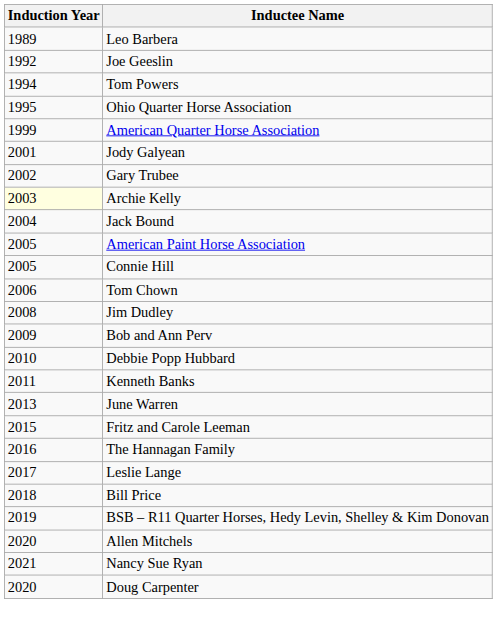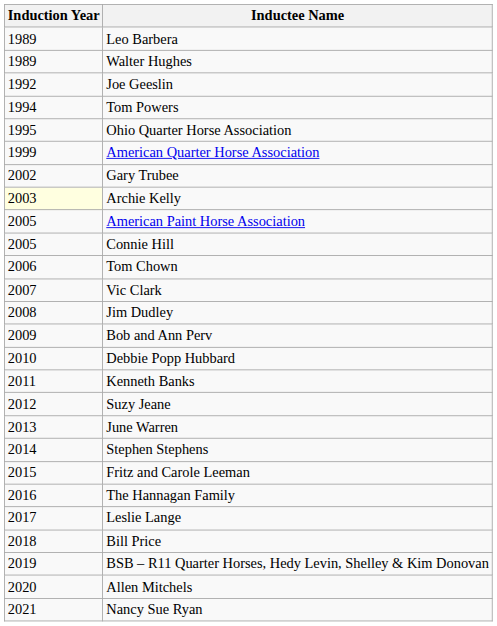 <table class="wikitable">
 <tr>
 <th>Induction Year</th>
 <th>Inductee Name</th>
 </tr>
 <tr>
 <td>1989</td>
 <td>Leo Barbera</td>
+</tr>
+<tr>
+<td>1989</td>
+<td>Walter Hughes</td>
 </tr>
 <tr>
 <td>1992</td>
 <td>Joe Geeslin</td>
 </tr>
 <tr>
 <td>1994</td>
 <td>Tom Powers</td>
 </tr>
 <tr>
 <td>1995</td>
 <td>Ohio Quarter Horse Association</td>
 </tr>
 <tr>
 <td>1999</td>
 <td><a href='#'>American Quarter Horse Association</a></td>
 </tr>
 <tr>
-<td>2001</td>
-<td>Jody Galyean</td>
-</tr>
-<tr>
 <td>2002</td>
 <td>Gary Trubee</td>
 </tr>
 <tr>
 <td style="background: lightyellow;">2003</td>
 <td>Archie Kelly</td>
-</tr>
-<tr>
-<td>2004</td>
-<td>Jack Bound</td>
 </tr>
 <tr>
 <td>2005</td>
 <td><a href='#'>American Paint Horse Association</a></td>
 </tr>
 <tr>
 <td>2005</td>
 <td>Connie Hill</td>
 </tr>
 <tr>
 <td>2006</td>
 <td>Tom Chown</td>
+</tr>
+<tr>
+<td>2007</td>
+<td>Vic Clark</td>
 </tr>
 <tr>
 <td>2008</td>
 <td>Jim Dudley</td>
 </tr>
 <tr>
 <td>2009</td>
 <td>Bob and Ann Perv</td>
 </tr>
 <tr>
 <td>2010</td>
 <td>Debbie Popp Hubbard</td>
 </tr>
 <tr>
 <td>2011</td>
 <td>Kenneth Banks</td>
 </tr>
 <tr>
+<td>2012</td>
+<td>Suzy Jeane</td>
+</tr>
+<tr>
 <td>2013</td>
 <td>June Warren</td>
+</tr>
+<tr>
+<td>2014</td>
+<td>Stephen Stephens</td>
 </tr>
 <tr>
 <td>2015</td>
 <td>Fritz and Carole Leeman</td>
 </tr>
 <tr>
 <td>2016</td>
 <td>The Hannagan Family</td>
 </tr>
 <tr>
 <td>2017</td>
 <td>Leslie Lange</td>
 </tr>
 <tr>
 <td>2018</td>
 <td>Bill Price</td>
 </tr>
 <tr>
 <td>2019</td>
 <td>BSB – R11 Quarter Horses, Hedy Levin, Shelley & Kim Donovan</td>
 </tr>
 <tr>
 <td>2020</td>
 <td>Allen Mitchels</td>
 </tr>
 <tr>
 <td>2021</td>
 <td>Nancy Sue Ryan</td>
 </tr>
-<tr>
-<td>2020</td>
-<td>Doug Carpenter</td>
-</tr>
 </table>
